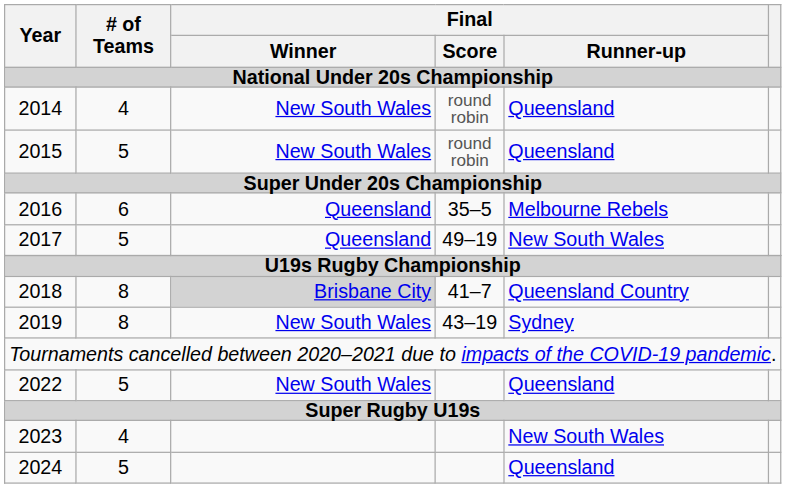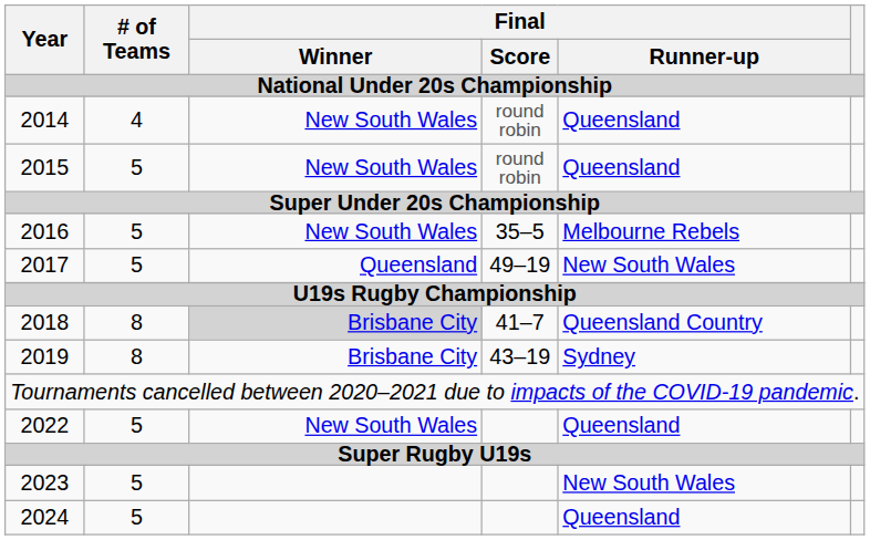 <table class="wikitable" style="text-align:center;">
 <tr>
 <th rowspan=2>Year</th>
 <th rowspan=2># of<br>Teams</th>
 <th colspan=3>Final</th>
 <th rowspan=2></th>
 </tr>
 <tr>
 <th scope="col" style="width:13em;">Winner</th>
 <th scope="col" style="width:3em;">Score</th>
 <th scope="col" style="width:13em;">Runner-up</th>
 </tr>
 <tr bgcolor=lightgrey>
 <td colspan="100%" align=center style="line-height:9px;"><span><strong>National Under 20s Championship</strong></span></td>
 </tr>
 <tr>
 <td>2014</td>
 <td>4</td>
 <td align=right><a href='#'>New South Wales</a> </td>
 <td style="line-height:102%; font-size:87%; color:#555;">round<br>robin</td>
 <td align=left> <a href='#'>Queensland</a></td>
 <td></td>
 </tr>
 <tr>
 <td>2015</td>
 <td>5</td>
 <td align=right><a href='#'>New South Wales</a> </td>
 <td style="line-height:102%; font-size:87%; color:#555;">round<br>robin</td>
 <td align=left> <a href='#'>Queensland</a></td>
 <td></td>
 </tr>
 <tr bgcolor=lightgrey>
 <td colspan="100%" align=center style="line-height:9px;"><span><strong>Super Under 20s Championship</strong></span></td>
 </tr>
 <tr>
 <td>2016</td>
-<td>6</td>
-<td align=right><a href='#'>Queensland</a> </td>
+<td>5</td>
+<td align=right><a href='#'>New South Wales</a> </td>
 <td>35–5</td>
 <td align=left> <a href='#'>Melbourne Rebels</a></td>
 <td></td>
 </tr>
 <tr>
 <td>2017</td>
 <td>5</td>
 <td align=right><a href='#'>Queensland</a> </td>
 <td>49–19</td>
 <td align=left> <a href='#'>New South Wales</a></td>
 <td></td>
 </tr>
 <tr>
 </tr>
 <tr bgcolor=lightgrey>
 <td colspan="100%" align=center style="line-height:9px;"><span><strong>U19s Rugby Championship</strong></span></td>
 </tr>
 <tr>
 <td>2018</td>
 <td>8</td>
 <td align=right style="background: lightgrey;"><a href='#'>Brisbane City</a> </td>
 <td>41–7</td>
 <td align=left> <a href='#'>Queensland Country</a></td>
 <td></td>
 </tr>
 <tr>
 <td>2019</td>
 <td>8</td>
-<td align=right><a href='#'>New South Wales</a> </td>
+<td align=right><a href='#'>Brisbane City</a> </td>
 <td>43–19</td>
 <td align=left> <a href='#'>Sydney</a></td>
 <td></td>
 </tr>
 <tr>
 <td colspan=100% align=center><em>Tournaments cancelled between 2020–2021 due to <a href='#'>impacts of the COVID-19 pandemic</a></em>.</td>
 </tr>
 <tr>
 <td>2022</td>
 <td>5</td>
 <td align=right><a href='#'>New South Wales</a> </td>
 <td></td>
 <td align=left> <a href='#'>Queensland</a></td>
 <td></td>
 </tr>
 <tr bgcolor=lightgrey>
 <td colspan="100%" align=center style="line-height:9px;"><span><strong>Super Rugby U19s</strong></span></td>
 </tr>
 <tr>
 <td>2023</td>
-<td>4</td>
+<td>5</td>
 <td align=right></td>
 <td></td>
 <td align=left> <a href='#'>New South Wales</a></td>
 <td></td>
 </tr>
 <tr>
 <td>2024</td>
 <td>5</td>
 <td align=right></td>
 <td></td>
 <td align=left> <a href='#'>Queensland</a></td>
 <td></td>
 </tr>
 </table>
